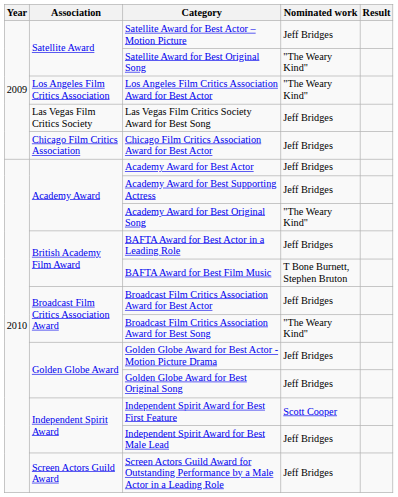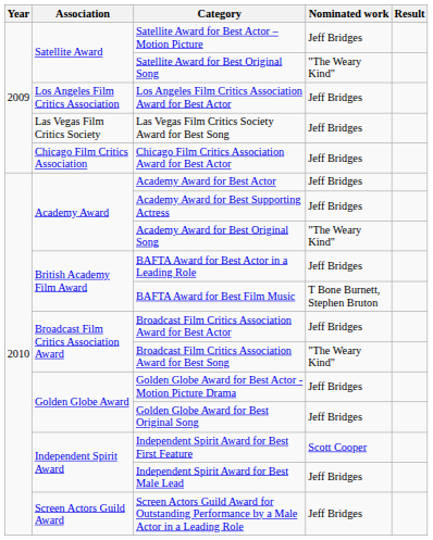 <table class="wikitable">
 <tr>
 <th>Year</th>
 <th>Association</th>
 <th>Category</th>
 <th>Nominated work</th>
 <th>Result</th>
 </tr>
 <tr>
 <td rowspan="5">2009</td>
 <td rowspan="2"><a href='#'>Satellite Award</a></td>
 <td><a href='#'>Satellite Award for Best Actor – Motion Picture</a></td>
 <td>Jeff Bridges</td>
 <td></td>
 </tr>
 <tr>
 <td><a href='#'>Satellite Award for Best Original Song</a></td>
 <td>"The Weary Kind"</td>
 <td></td>
 </tr>
 <tr>
 <td><a href='#'>Los Angeles Film Critics Association</a></td>
 <td><a href='#'>Los Angeles Film Critics Association Award for Best Actor</a></td>
-<td>"The Weary Kind"</td>
+<td>Jeff Bridges</td>
 <td></td>
 </tr>
 <tr>
 <td>Las Vegas Film Critics Society</td>
 <td>Las Vegas Film Critics Society Award for Best Song</td>
 <td>Jeff Bridges</td>
 <td></td>
 </tr>
 <tr>
 <td><a href='#'>Chicago Film Critics Association</a></td>
 <td><a href='#'>Chicago Film Critics Association Award for Best Actor</a></td>
 <td>Jeff Bridges</td>
 <td></td>
 </tr>
 <tr>
 <td rowspan="12">2010</td>
 <td rowspan="3"><a href='#'>Academy Award</a></td>
 <td><a href='#'>Academy Award for Best Actor</a></td>
 <td>Jeff Bridges</td>
 <td></td>
 </tr>
 <tr>
 <td><a href='#'>Academy Award for Best Supporting Actress</a></td>
 <td>Jeff Bridges</td>
 <td></td>
 </tr>
 <tr>
 <td><a href='#'>Academy Award for Best Original Song</a></td>
 <td>"The Weary Kind"</td>
 <td></td>
 </tr>
 <tr>
 <td rowspan="2"><a href='#'>British Academy Film Award</a></td>
 <td><a href='#'>BAFTA Award for Best Actor in a Leading Role</a></td>
 <td>Jeff Bridges</td>
 <td></td>
 </tr>
 <tr>
 <td><a href='#'>BAFTA Award for Best Film Music</a></td>
 <td>T Bone Burnett, Stephen Bruton</td>
 <td></td>
 </tr>
 <tr>
 <td rowspan="2"><a href='#'>Broadcast Film Critics Association Award</a></td>
 <td><a href='#'>Broadcast Film Critics Association Award for Best Actor</a></td>
 <td>Jeff Bridges</td>
 <td></td>
 </tr>
 <tr>
 <td><a href='#'>Broadcast Film Critics Association Award for Best Song</a></td>
 <td>"The Weary Kind"</td>
 <td></td>
 </tr>
 <tr>
 <td rowspan="2"><a href='#'>Golden Globe Award</a></td>
 <td><a href='#'>Golden Globe Award for Best Actor - Motion Picture Drama</a></td>
 <td>Jeff Bridges</td>
 <td></td>
 </tr>
 <tr>
 <td><a href='#'>Golden Globe Award for Best Original Song</a></td>
 <td>Jeff Bridges</td>
 <td></td>
 </tr>
 <tr>
 <td rowspan="2"><a href='#'>Independent Spirit Award</a></td>
 <td><a href='#'>Independent Spirit Award for Best First Feature</a></td>
 <td><a href='#'>Scott Cooper</a></td>
 <td></td>
 </tr>
 <tr>
 <td><a href='#'>Independent Spirit Award for Best Male Lead</a></td>
 <td>Jeff Bridges</td>
 <td></td>
 </tr>
 <tr>
 <td><a href='#'>Screen Actors Guild Award</a></td>
 <td><a href='#'>Screen Actors Guild Award for Outstanding Performance by a Male Actor in a Leading Role</a></td>
 <td>Jeff Bridges</td>
 <td></td>
 </tr>
 </table>
